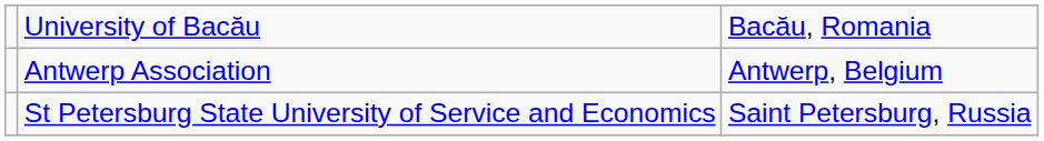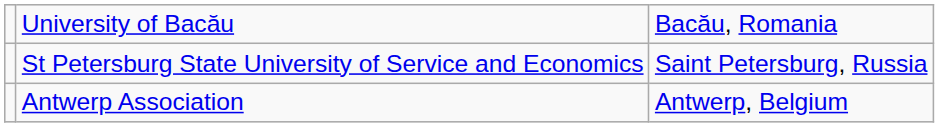 <table class="wikitable">
 <tr>
 <td></td>
 <td> <a href='#'>University of Bacău</a></td>
 <td><a href='#'>Bacău</a>, <a href='#'>Romania</a></td>
 </tr>
 <tr>
 <td></td>
+<td> <a href='#'>St Petersburg State University of Service and Economics</a></td>
+<td><a href='#'>Saint Petersburg</a>, <a href='#'>Russia</a></td>
+</tr>
+<tr>
+<td></td>
 <td> <a href='#'>Antwerp Association</a></td>
 <td><a href='#'>Antwerp</a>, <a href='#'>Belgium</a></td>
 </tr>
-<tr>
-<td></td>
-<td> <a href='#'>St Petersburg State University of Service and Economics</a></td>
-<td><a href='#'>Saint Petersburg</a>, <a href='#'>Russia</a></td>
-</tr>
 </table>
